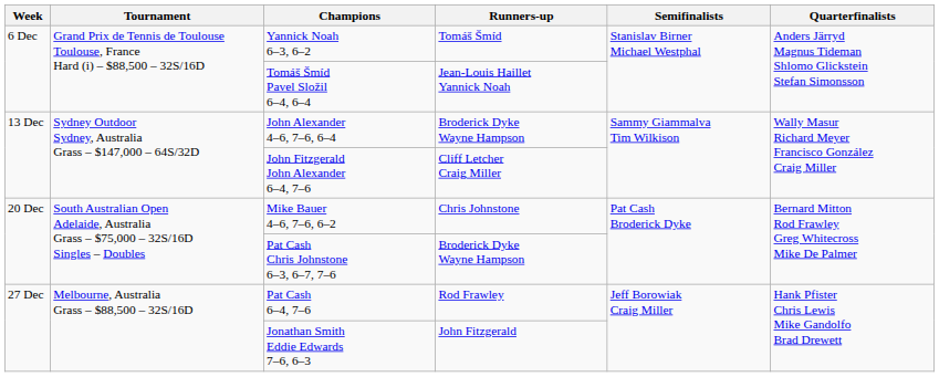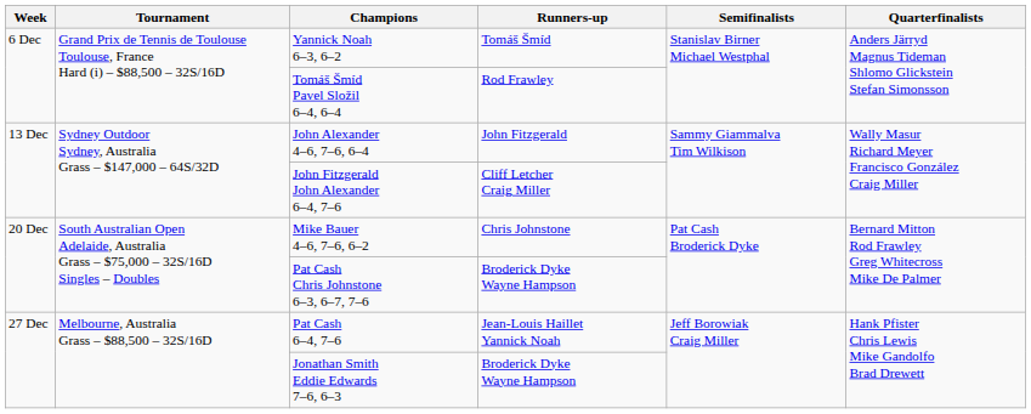 <table class=wikitable style=font-size:95%>
 <tr>
 <th style="width:48px;">Week</th>
 <th style="width:250px;">Tournament</th>
 <th style="width:200px;">Champions</th>
 <th style="width:200px;">Runners-up</th>
 <th style="width:190px;">Semifinalists</th>
 <th style="width:190px;">Quarterfinalists</th>
 </tr>
 <tr valign=top>
 <td rowspan=2>6 Dec</td>
 <td rowspan=2><a href='#'>Grand Prix de Tennis de Toulouse</a> <br> <a href='#'>Toulouse</a>, France <br> Hard (i) – $88,500 – 32S/16D</td>
 <td> <a href='#'>Yannick Noah</a> <br> 6–3, 6–2</td>
 <td> <a href='#'>Tomáš Šmíd</a></td>
 <td rowspan=2> <a href='#'>Stanislav Birner</a> <br>  <a href='#'>Michael Westphal</a></td>
 <td rowspan=2> <a href='#'>Anders Järryd</a> <br>  <a href='#'>Magnus Tideman</a> <br>  <a href='#'>Shlomo Glickstein</a> <br>  <a href='#'>Stefan Simonsson</a></td>
 </tr>
 <tr valign=top>
 <td> <a href='#'>Tomáš Šmíd</a> <br>  <a href='#'>Pavel Složil</a> <br> 6–4, 6–4</td>
-<td> <a href='#'>Jean-Louis Haillet</a> <br>  <a href='#'>Yannick Noah</a></td>
+<td> <a href='#'>Rod Frawley</a></td>
 </tr>
 <tr valign=top>
 <td rowspan=2>13 Dec</td>
 <td rowspan=2><a href='#'>Sydney Outdoor</a> <br> <a href='#'>Sydney</a>, Australia <br> Grass – $147,000 – 64S/32D</td>
 <td> <a href='#'>John Alexander</a> <br> 4–6, 7–6, 6–4</td>
-<td> <a href='#'>Broderick Dyke</a> <br>  <a href='#'>Wayne Hampson</a></td>
+<td> <a href='#'>John Fitzgerald</a></td>
 <td rowspan=2> <a href='#'>Sammy Giammalva</a> <br>  <a href='#'>Tim Wilkison</a></td>
 <td rowspan=2> <a href='#'>Wally Masur</a> <br>  <a href='#'>Richard Meyer</a> <br>  <a href='#'>Francisco González</a> <br>  <a href='#'>Craig Miller</a></td>
 </tr>
 <tr valign=top>
 <td> <a href='#'>John Fitzgerald</a> <br>  <a href='#'>John Alexander</a> <br> 6–4, 7–6</td>
 <td> <a href='#'>Cliff Letcher</a> <br>  <a href='#'>Craig Miller</a></td>
 </tr>
 <tr valign=top>
 <td rowspan=2>20 Dec</td>
 <td rowspan=2><a href='#'>South Australian Open</a> <br> <a href='#'>Adelaide</a>, Australia <br> Grass – $75,000 – 32S/16D <br> <a href='#'>Singles</a> – <a href='#'>Doubles</a></td>
 <td> <a href='#'>Mike Bauer</a> <br> 4–6, 7–6, 6–2</td>
 <td> <a href='#'>Chris Johnstone</a></td>
 <td rowspan=2> <a href='#'>Pat Cash</a> <br>  <a href='#'>Broderick Dyke</a></td>
 <td rowspan=2> <a href='#'>Bernard Mitton</a> <br>  <a href='#'>Rod Frawley</a> <br>  <a href='#'>Greg Whitecross</a> <br>  <a href='#'>Mike De Palmer</a></td>
 </tr>
 <tr valign=top>
 <td> <a href='#'>Pat Cash</a> <br>  <a href='#'>Chris Johnstone</a> <br> 6–3, 6–7, 7–6</td>
 <td> <a href='#'>Broderick Dyke</a> <br>  <a href='#'>Wayne Hampson</a></td>
 </tr>
 <tr valign=top>
 <td rowspan=2>27 Dec</td>
 <td rowspan=2><a href='#'>Melbourne</a>, Australia <br> Grass – $88,500 – 32S/16D</td>
 <td> <a href='#'>Pat Cash</a> <br> 6–4, 7–6</td>
-<td> <a href='#'>Rod Frawley</a></td>
+<td> <a href='#'>Jean-Louis Haillet</a> <br>  <a href='#'>Yannick Noah</a></td>
 <td rowspan=2> <a href='#'>Jeff Borowiak</a> <br>  <a href='#'>Craig Miller</a></td>
 <td rowspan=2> <a href='#'>Hank Pfister</a> <br>  <a href='#'>Chris Lewis</a> <br>  <a href='#'>Mike Gandolfo</a> <br>  <a href='#'>Brad Drewett</a></td>
 </tr>
 <tr valign=top>
 <td> <a href='#'>Jonathan Smith</a> <br>  <a href='#'>Eddie Edwards</a> <br> 7–6, 6–3</td>
-<td> <a href='#'>John Fitzgerald</a></td>
+<td> <a href='#'>Broderick Dyke</a> <br>  <a href='#'>Wayne Hampson</a></td>
 </tr>
 </table>
